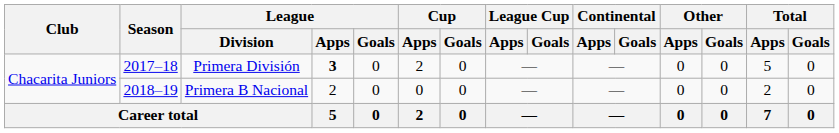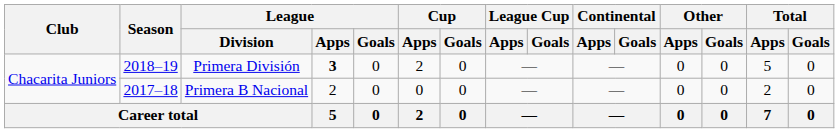 <table class="wikitable" style="text-align:center">
 <tr>
 <th rowspan="2">Club</th>
 <th rowspan="2">Season</th>
 <th colspan="3">League</th>
 <th colspan="2">Cup</th>
 <th colspan="2">League Cup</th>
 <th colspan="2">Continental</th>
 <th colspan="2">Other</th>
 <th colspan="2">Total</th>
 </tr>
 <tr>
 <th>Division</th>
 <th>Apps</th>
 <th>Goals</th>
 <th>Apps</th>
 <th>Goals</th>
 <th>Apps</th>
 <th>Goals</th>
 <th>Apps</th>
 <th>Goals</th>
 <th>Apps</th>
 <th>Goals</th>
 <th>Apps</th>
 <th>Goals</th>
 </tr>
 <tr>
 <td rowspan="2"><a href='#'>Chacarita Juniors</a></td>
-<td><a href='#'>2017–18</a></td>
+<td><a href='#'>2018–19</a></td>
 <td rowspan="1"><a href='#'>Primera División</a></td>
 <td><strong>3</strong></td>
 <td>0</td>
 <td>2</td>
 <td>0</td>
 <td colspan="2">—</td>
 <td colspan="2">—</td>
 <td>0</td>
 <td>0</td>
 <td>5</td>
 <td>0</td>
 </tr>
 <tr>
-<td><a href='#'>2018–19</a></td>
+<td><a href='#'>2017–18</a></td>
 <td rowspan="1"><a href='#'>Primera B Nacional</a></td>
 <td>2</td>
 <td>0</td>
 <td>0</td>
 <td>0</td>
 <td colspan="2">—</td>
 <td colspan="2">—</td>
 <td>0</td>
 <td>0</td>
 <td>2</td>
 <td>0</td>
 </tr>
 <tr>
 <th colspan="3">Career total</th>
 <th>5</th>
 <th>0</th>
 <th>2</th>
 <th>0</th>
 <th colspan="2">—</th>
 <th colspan="2">—</th>
 <th>0</th>
 <th>0</th>
 <th>7</th>
 <th>0</th>
 </tr>
 </table>
